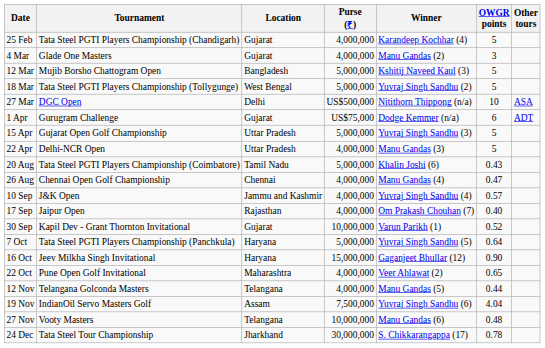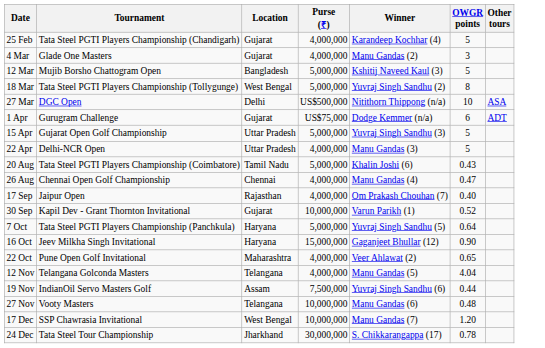 <table class="wikitable" style="font-size:95%">
 <tr>
 <th>Date</th>
 <th>Tournament</th>
 <th>Location</th>
 <th>Purse<br>(<a href='#'>₹</a>)</th>
 <th>Winner</th>
 <th><a href='#'>OWGR</a><br>points</th>
 <th>Other<br>tours</th>
 </tr>
 <tr>
 <td>25 Feb</td>
 <td>Tata Steel PGTI Players Championship (Chandigarh)</td>
 <td>Gujarat</td>
 <td align=right>4,000,000</td>
 <td> <a href='#'>Karandeep Kochhar</a> (4)</td>
 <td align=center>5</td>
 <td></td>
 </tr>
 <tr>
 <td>4 Mar</td>
 <td>Glade One Masters</td>
 <td>Gujarat</td>
 <td align=right>4,000,000</td>
 <td> <a href='#'>Manu Gandas</a> (2)</td>
 <td align=center>3</td>
 <td></td>
 </tr>
 <tr>
 <td>12 Mar</td>
 <td>Mujib Borsho Chattogram Open</td>
 <td>Bangladesh</td>
 <td align=right>5,000,000</td>
 <td> <a href='#'>Kshitij Naveed Kaul</a> (3)</td>
 <td align=center>5</td>
 <td></td>
 </tr>
 <tr>
 <td>18 Mar</td>
 <td>Tata Steel PGTI Players Championship (Tollygunge)</td>
 <td>West Bengal</td>
 <td align=right>5,000,000</td>
 <td> <a href='#'>Yuvraj Singh Sandhu</a> (2)</td>
-<td align=center>5</td>
+<td align=center>8</td>
 <td></td>
 </tr>
 <tr>
 <td>27 Mar</td>
 <td><a href='#'>DGC Open</a></td>
 <td>Delhi</td>
 <td align=right>US$500,000</td>
 <td> <a href='#'>Nitithorn Thippong</a> (n/a)</td>
 <td align=center>10</td>
 <td><a href='#'>ASA</a></td>
 </tr>
 <tr>
 <td>1 Apr</td>
 <td>Gurugram Challenge</td>
 <td>Gujarat</td>
 <td align=right>US$75,000</td>
 <td> <a href='#'>Dodge Kemmer</a> (n/a)</td>
 <td align=center>6</td>
 <td><a href='#'>ADT</a></td>
 </tr>
 <tr>
 <td>15 Apr</td>
 <td>Gujarat Open Golf Championship</td>
 <td>Uttar Pradesh</td>
 <td align=right>5,000,000</td>
 <td> <a href='#'>Yuvraj Singh Sandhu</a> (3)</td>
 <td align=center>5</td>
 <td></td>
 </tr>
 <tr>
 <td>22 Apr</td>
 <td>Delhi-NCR Open</td>
 <td>Uttar Pradesh</td>
 <td align=right>4,000,000</td>
 <td> <a href='#'>Manu Gandas</a> (3)</td>
 <td align=center>5</td>
 <td></td>
 </tr>
 <tr>
 <td>20 Aug</td>
 <td>Tata Steel PGTI Players Championship (Coimbatore)</td>
 <td>Tamil Nadu</td>
 <td align=right>5,000,000</td>
 <td> <a href='#'>Khalin Joshi</a> (6)</td>
 <td align=center>0.43</td>
 <td></td>
 </tr>
 <tr>
 <td>26 Aug</td>
 <td>Chennai Open Golf Championship</td>
 <td>Chennai</td>
 <td align=right>4,000,000</td>
 <td> <a href='#'>Manu Gandas</a> (4)</td>
 <td align=center>0.47</td>
 <td></td>
 </tr>
 <tr>
-<td>10 Sep</td>
-<td>J&K Open</td>
-<td>Jammu and Kashmir</td>
-<td align=right>4,000,000</td>
-<td> <a href='#'>Yuvraj Singh Sandhu</a> (4)</td>
-<td align=center>0.57</td>
-<td></td>
-</tr>
-<tr>
 <td>17 Sep</td>
 <td>Jaipur Open</td>
 <td>Rajasthan</td>
 <td align=right>4,000,000</td>
 <td> <a href='#'>Om Prakash Chouhan</a> (7)</td>
 <td align=center>0.40</td>
 <td></td>
 </tr>
 <tr>
 <td>30 Sep</td>
 <td>Kapil Dev - Grant Thornton Invitational</td>
 <td>Gujarat</td>
 <td align=right>10,000,000</td>
 <td> <a href='#'>Varun Parikh</a> (1)</td>
 <td align=center>0.52</td>
 <td></td>
 </tr>
 <tr>
 <td>7 Oct</td>
 <td>Tata Steel PGTI Players Championship (Panchkula)</td>
 <td>Haryana</td>
 <td align=right>5,000,000</td>
 <td> <a href='#'>Yuvraj Singh Sandhu</a> (5)</td>
 <td align=center>0.64</td>
 <td></td>
 </tr>
 <tr>
 <td>16 Oct</td>
 <td>Jeev Milkha Singh Invitational</td>
 <td>Haryana</td>
 <td align=right>15,000,000</td>
 <td> <a href='#'>Gaganjeet Bhullar</a> (12)</td>
 <td align=center>0.90</td>
 <td></td>
 </tr>
 <tr>
 <td>22 Oct</td>
 <td>Pune Open Golf Invitational</td>
 <td>Maharashtra</td>
 <td align=right>4,000,000</td>
 <td> <a href='#'>Veer Ahlawat</a> (2)</td>
 <td align=center>0.65</td>
 <td></td>
 </tr>
 <tr>
 <td>12 Nov</td>
 <td>Telangana Golconda Masters</td>
 <td>Telangana</td>
 <td align=right>4,000,000</td>
 <td> <a href='#'>Manu Gandas</a> (5)</td>
-<td align=center>0.44</td>
+<td align=center>4.04</td>
 <td></td>
 </tr>
 <tr>
 <td>19 Nov</td>
 <td>IndianOil Servo Masters Golf</td>
 <td>Assam</td>
 <td align=right>7,500,000</td>
 <td> <a href='#'>Yuvraj Singh Sandhu</a> (6)</td>
-<td align=center>4.04</td>
+<td align=center>0.44</td>
 <td></td>
 </tr>
 <tr>
 <td>27 Nov</td>
 <td>Vooty Masters</td>
 <td>Telangana</td>
 <td align=right>10,000,000</td>
 <td> <a href='#'>Manu Gandas</a> (6)</td>
 <td align=center>0.48</td>
 <td></td>
 </tr>
 <tr>
+<td>17 Dec</td>
+<td>SSP Chawrasia Invitational</td>
+<td>West Bengal</td>
+<td align=right>10,000,000</td>
+<td> <a href='#'>Manu Gandas</a> (7)</td>
+<td align=center>1.20</td>
+<td></td>
+</tr>
+<tr>
 <td>24 Dec</td>
 <td>Tata Steel Tour Championship</td>
 <td>Jharkhand</td>
 <td align=right>30,000,000</td>
 <td> <a href='#'>S. Chikkarangappa</a> (17)</td>
 <td align=center>0.78</td>
 <td></td>
 </tr>
 </table>
